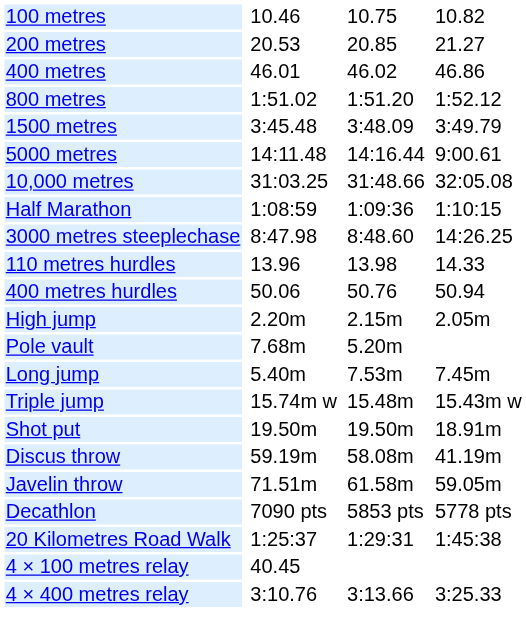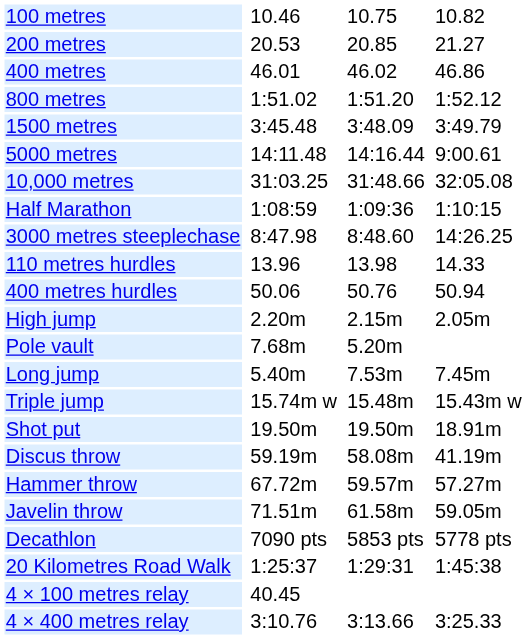 <table>
 <tr>
 <td bgcolor = DDEEFF><a href='#'>100 metres</a></td>
 <td></td>
 <td>10.46</td>
 <td></td>
 <td>10.75</td>
 <td></td>
 <td>10.82</td>
 </tr>
 <tr>
 <td bgcolor = DDEEFF><a href='#'>200 metres</a></td>
 <td></td>
 <td>20.53</td>
 <td></td>
 <td>20.85</td>
 <td></td>
 <td>21.27</td>
 </tr>
 <tr>
 <td bgcolor = DDEEFF><a href='#'>400 metres</a></td>
 <td></td>
 <td>46.01</td>
 <td></td>
 <td>46.02</td>
 <td></td>
 <td>46.86</td>
 </tr>
 <tr>
 <td bgcolor = DDEEFF><a href='#'>800 metres</a></td>
 <td></td>
 <td>1:51.02</td>
 <td></td>
 <td>1:51.20</td>
 <td></td>
 <td>1:52.12</td>
 </tr>
 <tr>
 <td bgcolor = DDEEFF><a href='#'>1500 metres</a></td>
 <td></td>
 <td>3:45.48</td>
 <td></td>
 <td>3:48.09</td>
 <td></td>
 <td>3:49.79</td>
 </tr>
 <tr>
 <td bgcolor = DDEEFF><a href='#'>5000 metres</a></td>
 <td></td>
 <td>14:11.48</td>
 <td></td>
 <td>14:16.44</td>
 <td></td>
 <td>9:00.61</td>
 </tr>
 <tr>
 <td bgcolor = DDEEFF><a href='#'>10,000 metres</a></td>
 <td></td>
 <td>31:03.25</td>
 <td></td>
 <td>31:48.66</td>
 <td></td>
 <td>32:05.08</td>
 </tr>
 <tr>
 <td bgcolor = DDEEFF><a href='#'>Half Marathon</a></td>
 <td></td>
 <td>1:08:59</td>
 <td></td>
 <td>1:09:36</td>
 <td></td>
 <td>1:10:15</td>
 </tr>
 <tr>
 <td bgcolor = DDEEFF><a href='#'>3000 metres steeplechase</a></td>
 <td></td>
 <td>8:47.98</td>
 <td></td>
 <td>8:48.60</td>
 <td></td>
 <td>14:26.25</td>
 </tr>
 <tr>
 <td bgcolor = DDEEFF><a href='#'>110 metres hurdles</a></td>
 <td></td>
 <td>13.96</td>
 <td></td>
 <td>13.98</td>
 <td></td>
 <td>14.33</td>
 </tr>
 <tr>
 <td bgcolor = DDEEFF><a href='#'>400 metres hurdles</a></td>
 <td></td>
 <td>50.06</td>
 <td></td>
 <td>50.76</td>
 <td></td>
 <td>50.94</td>
 </tr>
 <tr>
 <td bgcolor = DDEEFF><a href='#'>High jump</a></td>
 <td></td>
 <td>2.20m</td>
 <td></td>
 <td>2.15m</td>
 <td></td>
 <td>2.05m</td>
 </tr>
 <tr>
 <td bgcolor = DDEEFF><a href='#'>Pole vault</a></td>
 <td></td>
 <td>7.68m</td>
 <td></td>
 <td>5.20m</td>
 <td></td>
 <td></td>
 </tr>
 <tr>
 <td bgcolor = DDEEFF><a href='#'>Long jump</a></td>
 <td></td>
 <td>5.40m</td>
 <td></td>
 <td>7.53m</td>
 <td></td>
 <td>7.45m</td>
 </tr>
 <tr>
 <td bgcolor = DDEEFF><a href='#'>Triple jump</a></td>
 <td></td>
 <td>15.74m w</td>
 <td></td>
 <td>15.48m</td>
 <td></td>
 <td>15.43m w</td>
 </tr>
 <tr>
 <td bgcolor = DDEEFF><a href='#'>Shot put</a></td>
 <td></td>
 <td>19.50m</td>
 <td></td>
 <td>19.50m</td>
 <td></td>
 <td>18.91m</td>
 </tr>
 <tr>
 <td bgcolor = DDEEFF><a href='#'>Discus throw</a></td>
 <td></td>
 <td>59.19m</td>
 <td></td>
 <td>58.08m</td>
 <td></td>
 <td>41.19m</td>
 </tr>
 <tr>
+<td bgcolor = DDEEFF><a href='#'>Hammer throw</a></td>
+<td></td>
+<td>67.72m</td>
+<td></td>
+<td>59.57m</td>
+<td></td>
+<td>57.27m</td>
+</tr>
+<tr>
 <td bgcolor = DDEEFF><a href='#'>Javelin throw</a></td>
 <td></td>
 <td>71.51m</td>
 <td></td>
 <td>61.58m</td>
 <td></td>
 <td>59.05m</td>
 </tr>
 <tr>
 <td bgcolor = DDEEFF><a href='#'>Decathlon</a></td>
 <td></td>
 <td>7090 pts</td>
 <td></td>
 <td>5853 pts</td>
 <td></td>
 <td>5778 pts</td>
 </tr>
 <tr>
 <td bgcolor = DDEEFF><a href='#'>20 Kilometres Road Walk</a></td>
 <td></td>
 <td>1:25:37</td>
 <td></td>
 <td>1:29:31</td>
 <td></td>
 <td>1:45:38</td>
 </tr>
 <tr>
 <td bgcolor = DDEEFF><a href='#'>4 × 100 metres relay</a></td>
 <td></td>
 <td>40.45</td>
 <td></td>
 <td></td>
 <td></td>
 <td></td>
 </tr>
 <tr>
 <td bgcolor = DDEEFF><a href='#'>4 × 400 metres relay</a></td>
 <td></td>
 <td>3:10.76</td>
 <td></td>
 <td>3:13.66</td>
 <td></td>
 <td>3:25.33</td>
 </tr>
 </table>
